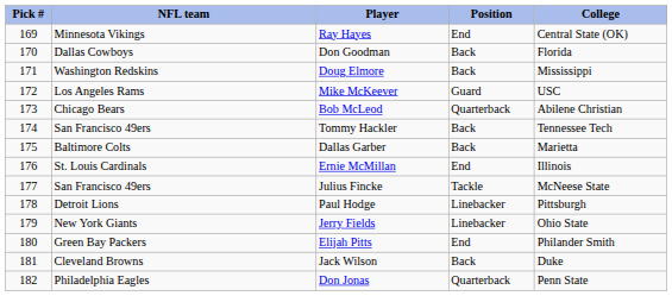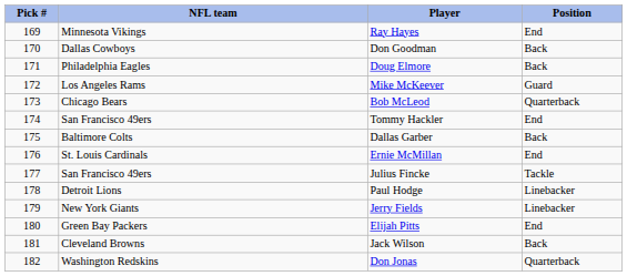 <table class="wikitable sortable sortable" style="width: 100%">
 <tr>
 <th style="background:#A8BDEC;" width=7%>Pick #</th>
 <th width=40% style="background:#A8BDEC;">NFL team</th>
 <th width=20% style="background:#A8BDEC;">Player</th>
 <th width=13% style="background:#A8BDEC;">Position</th>
-<th style="background:#A8BDEC;">College</th>
 </tr>
 <tr>
 <td align=center>169</td>
 <td>Minnesota Vikings</td>
 <td><a href='#'>Ray Hayes</a></td>
 <td>End</td>
-<td>Central State (OK)</td>
 </tr>
 <tr>
 <td align=center>170</td>
 <td>Dallas Cowboys</td>
 <td>Don Goodman</td>
 <td>Back</td>
-<td>Florida</td>
 </tr>
 <tr>
 <td align=center>171</td>
-<td>Washington Redskins</td>
+<td>Philadelphia Eagles</td>
 <td><a href='#'>Doug Elmore</a></td>
 <td>Back</td>
-<td>Mississippi</td>
 </tr>
 <tr>
 <td align=center>172</td>
 <td>Los Angeles Rams</td>
 <td><a href='#'>Mike McKeever</a></td>
 <td>Guard</td>
-<td>USC</td>
 </tr>
 <tr>
 <td align=center>173</td>
 <td>Chicago Bears</td>
 <td><a href='#'>Bob McLeod</a></td>
 <td>Quarterback</td>
-<td>Abilene Christian</td>
 </tr>
 <tr>
 <td align=center>174</td>
 <td>San Francisco 49ers</td>
 <td>Tommy Hackler</td>
-<td>Back</td>
-<td>Tennessee Tech</td>
+<td>End</td>
 </tr>
 <tr>
 <td align=center>175</td>
 <td>Baltimore Colts</td>
 <td>Dallas Garber</td>
 <td>Back</td>
-<td>Marietta</td>
 </tr>
 <tr>
 <td align=center>176</td>
 <td>St. Louis Cardinals</td>
 <td><a href='#'>Ernie McMillan</a></td>
 <td>End</td>
-<td>Illinois</td>
 </tr>
 <tr>
 <td align=center>177</td>
 <td>San Francisco 49ers</td>
 <td>Julius Fincke</td>
 <td>Tackle</td>
-<td>McNeese State</td>
 </tr>
 <tr>
 <td align=center>178</td>
 <td>Detroit Lions</td>
 <td>Paul Hodge</td>
 <td>Linebacker</td>
-<td>Pittsburgh</td>
 </tr>
 <tr>
 <td align=center>179</td>
 <td>New York Giants</td>
 <td><a href='#'>Jerry Fields</a></td>
 <td>Linebacker</td>
-<td>Ohio State</td>
 </tr>
 <tr>
 <td align=center>180</td>
 <td>Green Bay Packers</td>
 <td><a href='#'>Elijah Pitts</a></td>
 <td>End</td>
-<td>Philander Smith</td>
 </tr>
 <tr>
 <td align=center>181</td>
 <td>Cleveland Browns</td>
 <td>Jack Wilson</td>
 <td>Back</td>
-<td>Duke</td>
 </tr>
 <tr>
 <td align=center>182</td>
-<td>Philadelphia Eagles</td>
+<td>Washington Redskins</td>
 <td><a href='#'>Don Jonas</a></td>
 <td>Quarterback</td>
-<td>Penn State</td>
 </tr>
 </table>
